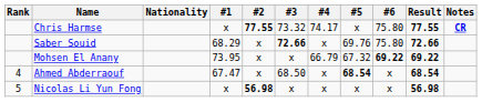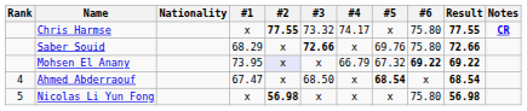 <table class="wikitable sortable" style="text-align:center">
 <tr>
 <th>Rank</th>
 <th>Name</th>
 <th>Nationality</th>
 <th>#1</th>
 <th>#2</th>
 <th>#3</th>
 <th>#4</th>
 <th>#5</th>
 <th>#6</th>
 <th>Result</th>
 <th>Notes</th>
 </tr>
 <tr>
 <td></td>
 <td align=left><a href='#'>Chris Harmse</a></td>
 <td align=left></td>
 <td>x</td>
 <td><strong>77.55</strong></td>
 <td>73.32</td>
 <td>74.17</td>
 <td>x</td>
 <td>75.80</td>
 <td><strong>77.55</strong></td>
 <td><strong><a href='#'>CR</a></strong></td>
 </tr>
 <tr>
 <td></td>
 <td align=left><a href='#'>Saber Souid</a></td>
 <td align=left></td>
 <td>68.29</td>
 <td>x</td>
 <td><strong>72.66</strong></td>
 <td>x</td>
 <td>69.76</td>
 <td>75.80</td>
 <td><strong>72.66</strong></td>
 <td></td>
 </tr>
 <tr>
 <td></td>
 <td align=left><a href='#'>Mohsen El Anany</a></td>
 <td align=left></td>
 <td>73.95</td>
-<td>x</td>
+<td style="background: lavender;">x</td>
 <td>x</td>
 <td>66.79</td>
 <td>67.32</td>
 <td><strong>69.22</strong></td>
 <td><strong>69.22</strong></td>
 <td></td>
 </tr>
 <tr>
 <td>4</td>
 <td align=left><a href='#'>Ahmed Abderraouf</a></td>
 <td align=left></td>
 <td>67.47</td>
 <td>x</td>
 <td>68.50</td>
 <td>x</td>
 <td><strong>68.54</strong></td>
 <td>x</td>
 <td><strong>68.54</strong></td>
 <td></td>
 </tr>
 <tr>
 <td>5</td>
 <td align=left><a href='#'>Nicolas Li Yun Fong</a></td>
 <td align=left></td>
 <td>x</td>
 <td><strong>56.98</strong></td>
 <td>x</td>
 <td>x</td>
 <td>x</td>
-<td>x</td>
+<td>75.80</td>
 <td><strong>56.98</strong></td>
 <td></td>
 </tr>
 </table>
